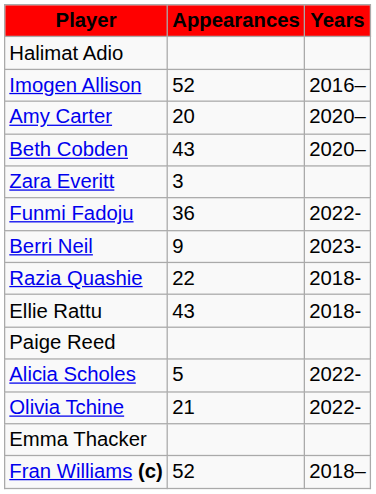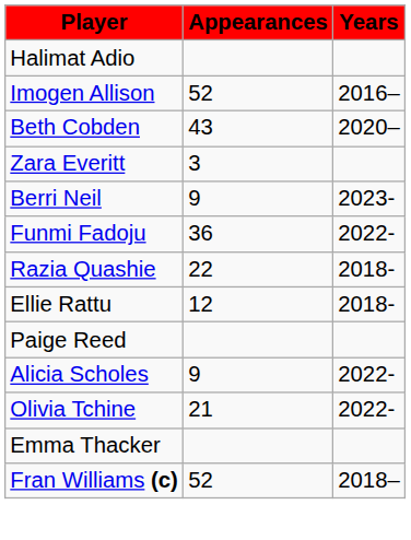 <table class="wikitable collapsible" border="1">
 <tr>
 <th style="background:red;"><span>Player</span></th>
 <th style="background:red;"><span>Appearances</span></th>
 <th style="background:red;"><span>Years</span></th>
 </tr>
 <tr>
 <td>Halimat Adio</td>
 <td></td>
 <td></td>
 </tr>
 <tr>
 <td><a href='#'>Imogen Allison</a></td>
 <td>52</td>
 <td>2016–</td>
 </tr>
 <tr>
-<td><a href='#'>Amy Carter</a></td>
-<td>20</td>
-<td>2020–</td>
-</tr>
-<tr>
 <td><a href='#'>Beth Cobden</a></td>
 <td>43</td>
 <td>2020–</td>
 </tr>
 <tr>
 <td><a href='#'>Zara Everitt</a></td>
 <td>3</td>
 <td></td>
 </tr>
 <tr>
+<td><a href='#'>Berri Neil</a></td>
+<td>9</td>
+<td>2023-</td>
+</tr>
+<tr>
 <td><a href='#'>Funmi Fadoju</a></td>
 <td>36</td>
 <td>2022-</td>
-</tr>
-<tr>
-<td><a href='#'>Berri Neil</a></td>
-<td>9</td>
-<td>2023-</td>
 </tr>
 <tr>
 <td><a href='#'>Razia Quashie</a></td>
 <td>22</td>
 <td>2018-</td>
 </tr>
 <tr>
 <td>Ellie Rattu</td>
-<td>43</td>
+<td>12</td>
 <td>2018-</td>
 </tr>
 <tr>
 <td>Paige Reed</td>
 <td></td>
 <td></td>
 </tr>
 <tr>
 <td><a href='#'>Alicia Scholes</a></td>
-<td>5</td>
+<td>9</td>
 <td>2022-</td>
 </tr>
 <tr>
 <td><a href='#'>Olivia Tchine</a></td>
 <td>21</td>
 <td>2022-</td>
 </tr>
 <tr>
 <td>Emma Thacker</td>
 <td></td>
 <td></td>
 </tr>
 <tr>
 <td><a href='#'>Fran Williams</a> <strong>(c)</strong></td>
 <td>52</td>
 <td>2018–</td>
 </tr>
 </table>
